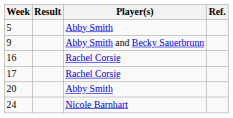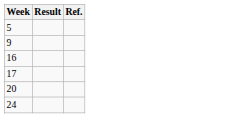 <table class=wikitable>
 <tr>
 <th>Week</th>
 <th>Result</th>
-<th>Player(s)</th>
 <th>Ref.</th>
 </tr>
 <tr>
 <td>5</td>
 <td></td>
-<td> <a href='#'>Abby Smith</a></td>
 <td></td>
 </tr>
 <tr>
 <td>9</td>
 <td></td>
-<td> <a href='#'>Abby Smith</a> and  <a href='#'>Becky Sauerbrunn</a></td>
 <td></td>
 </tr>
 <tr>
 <td>16</td>
 <td></td>
-<td> <a href='#'>Rachel Corsie</a></td>
 <td></td>
 </tr>
 <tr>
 <td>17</td>
 <td></td>
-<td> <a href='#'>Rachel Corsie</a></td>
 <td></td>
 </tr>
 <tr>
 <td>20</td>
 <td></td>
-<td> <a href='#'>Abby Smith</a></td>
 <td></td>
 </tr>
 <tr>
 <td>24</td>
 <td></td>
-<td> <a href='#'>Nicole Barnhart</a></td>
 <td></td>
 </tr>
 </table>
